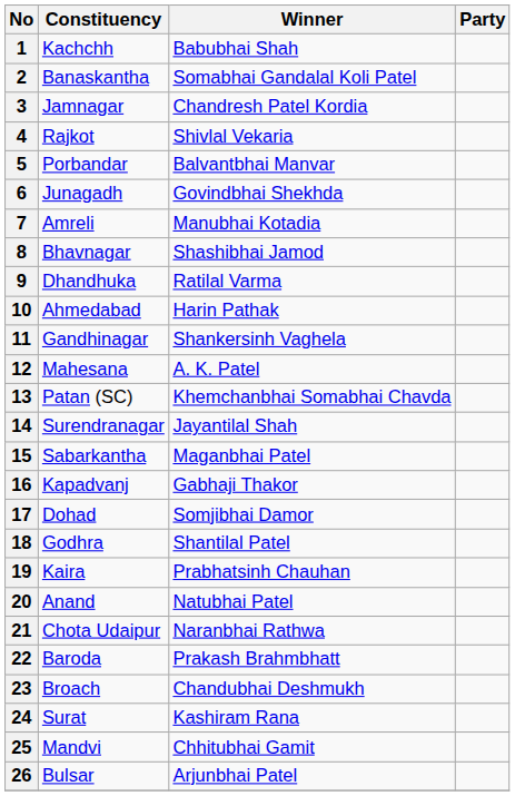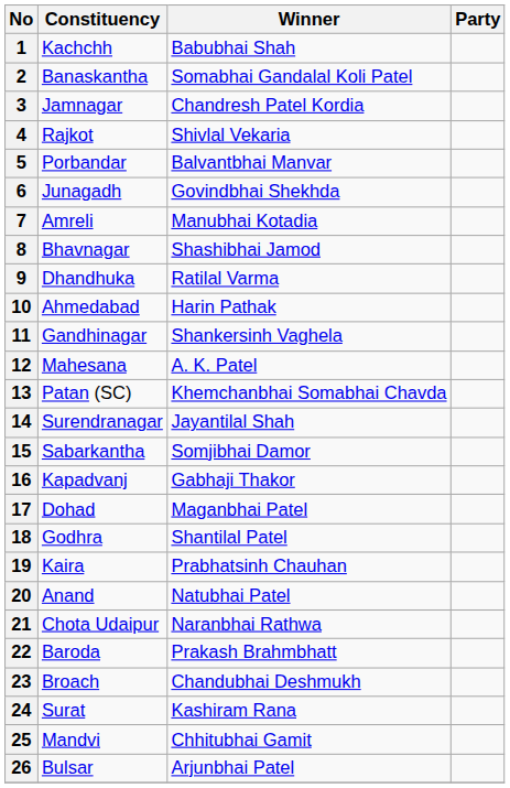 <table class="wikitable sortable">
 <tr>
 <th>No</th>
 <th>Constituency</th>
 <th>Winner</th>
 <th colspan="2">Party</th>
 </tr>
 <tr>
 <th>1</th>
 <td><a href='#'>Kachchh</a></td>
 <td><a href='#'>Babubhai Shah</a></td>
 <td></td>
 </tr>
 <tr>
 <th>2</th>
 <td><a href='#'>Banaskantha</a></td>
 <td><a href='#'>Somabhai Gandalal Koli Patel</a></td>
 <td></td>
 </tr>
 <tr>
 <th>3</th>
 <td><a href='#'>Jamnagar</a></td>
 <td><a href='#'>Chandresh Patel Kordia</a></td>
 <td></td>
 </tr>
 <tr>
 <th>4</th>
 <td><a href='#'>Rajkot</a></td>
 <td><a href='#'>Shivlal Vekaria</a></td>
 <td></td>
 </tr>
 <tr>
 <th>5</th>
 <td><a href='#'>Porbandar</a></td>
 <td><a href='#'>Balvantbhai Manvar</a></td>
 <td></td>
 </tr>
 <tr>
 <th>6</th>
 <td><a href='#'>Junagadh</a></td>
 <td><a href='#'>Govindbhai Shekhda</a></td>
 <td></td>
 </tr>
 <tr>
 <th>7</th>
 <td><a href='#'>Amreli</a></td>
 <td><a href='#'>Manubhai Kotadia</a></td>
 <td></td>
 </tr>
 <tr>
 <th>8</th>
 <td><a href='#'>Bhavnagar</a></td>
 <td><a href='#'>Shashibhai Jamod</a></td>
 <td></td>
 </tr>
 <tr>
 <th>9</th>
 <td><a href='#'>Dhandhuka</a></td>
 <td><a href='#'>Ratilal Varma</a></td>
 <td></td>
 </tr>
 <tr>
 <th>10</th>
 <td><a href='#'>Ahmedabad</a></td>
 <td><a href='#'>Harin Pathak</a></td>
 <td></td>
 </tr>
 <tr>
 <th>11</th>
 <td><a href='#'>Gandhinagar</a></td>
 <td><a href='#'>Shankersinh Vaghela</a></td>
 <td></td>
 </tr>
 <tr>
 <th>12</th>
 <td><a href='#'>Mahesana</a></td>
 <td><a href='#'>A. K. Patel</a></td>
 <td></td>
 </tr>
 <tr>
 <th>13</th>
 <td><a href='#'>Patan</a> (SC)</td>
 <td><a href='#'>Khemchanbhai Somabhai Chavda</a></td>
 <td></td>
 </tr>
 <tr>
 <th>14</th>
 <td><a href='#'>Surendranagar</a></td>
 <td><a href='#'>Jayantilal Shah</a></td>
 <td></td>
 </tr>
 <tr>
 <th>15</th>
 <td><a href='#'>Sabarkantha</a></td>
-<td><a href='#'>Maganbhai Patel</a></td>
+<td><a href='#'>Somjibhai Damor</a></td>
 <td></td>
 </tr>
 <tr>
 <th>16</th>
 <td><a href='#'>Kapadvanj</a></td>
 <td><a href='#'>Gabhaji Thakor</a></td>
 <td></td>
 </tr>
 <tr>
 <th>17</th>
 <td><a href='#'>Dohad</a></td>
-<td><a href='#'>Somjibhai Damor</a></td>
+<td><a href='#'>Maganbhai Patel</a></td>
 <td></td>
 </tr>
 <tr>
 <th>18</th>
 <td><a href='#'>Godhra</a></td>
 <td><a href='#'>Shantilal Patel</a></td>
 <td></td>
 </tr>
 <tr>
 <th>19</th>
 <td><a href='#'>Kaira</a></td>
 <td><a href='#'>Prabhatsinh Chauhan</a></td>
 <td></td>
 </tr>
 <tr>
 <th>20</th>
 <td><a href='#'>Anand</a></td>
 <td><a href='#'>Natubhai Patel</a></td>
 <td></td>
 </tr>
 <tr>
 <th>21</th>
 <td><a href='#'>Chota Udaipur</a></td>
 <td><a href='#'>Naranbhai Rathwa</a></td>
 <td></td>
 </tr>
 <tr>
 <th>22</th>
 <td><a href='#'>Baroda</a></td>
 <td><a href='#'>Prakash Brahmbhatt</a></td>
 <td></td>
 </tr>
 <tr>
 <th>23</th>
 <td><a href='#'>Broach</a></td>
 <td><a href='#'>Chandubhai Deshmukh</a></td>
 <td></td>
 </tr>
 <tr>
 <th>24</th>
 <td><a href='#'>Surat</a></td>
 <td><a href='#'>Kashiram Rana</a></td>
 <td></td>
 </tr>
 <tr>
 <th>25</th>
 <td><a href='#'>Mandvi</a></td>
 <td><a href='#'>Chhitubhai Gamit</a></td>
 <td></td>
 </tr>
 <tr>
 <th>26</th>
 <td><a href='#'>Bulsar</a></td>
 <td><a href='#'>Arjunbhai Patel</a></td>
 <td></td>
 </tr>
 <tr>
 </tr>
 </table>
